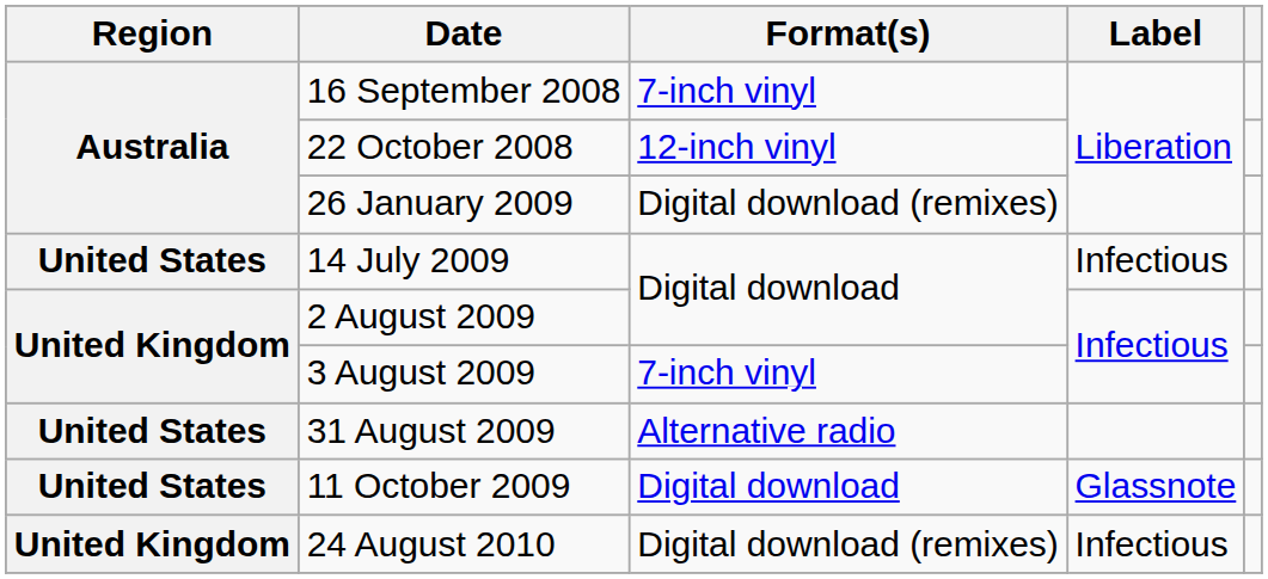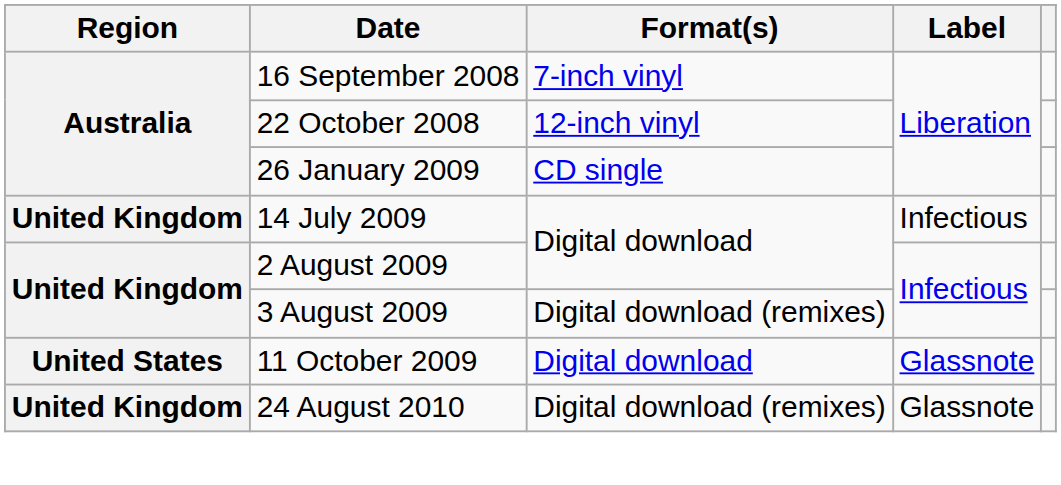 <table class="wikitable plainrowheaders">
 <tr>
 <th scope="col">Region</th>
 <th scope="col">Date</th>
 <th scope="col">Format(s)</th>
 <th scope="col">Label</th>
 <th scope="col"></th>
 </tr>
 <tr>
 <th scope="row" rowspan="3">Australia</th>
 <td>16 September 2008</td>
 <td><a href='#'>7-inch vinyl</a></td>
 <td rowspan="3"><a href='#'>Liberation</a></td>
 <td></td>
 </tr>
 <tr>
 <td>22 October 2008</td>
 <td><a href='#'>12-inch vinyl</a></td>
 <td></td>
 </tr>
 <tr>
 <td>26 January 2009</td>
-<td>Digital download (remixes)</td>
+<td><a href='#'>CD single</a></td>
 <td></td>
 </tr>
 <tr>
-<th scope="row">United States</th>
+<th scope="row">United Kingdom</th>
 <td>14 July 2009</td>
 <td rowspan="2">Digital download</td>
 <td>Infectious</td>
 <td></td>
 </tr>
 <tr>
 <th scope="row" rowspan="2">United Kingdom</th>
 <td>2 August 2009</td>
 <td rowspan="2"><a href='#'>Infectious</a></td>
 <td></td>
 </tr>
 <tr>
 <td>3 August 2009</td>
-<td><a href='#'>7-inch vinyl</a></td>
-<td></td>
-</tr>
-<tr>
-<th scope="row">United States</th>
-<td>31 August 2009</td>
-<td><a href='#'>Alternative radio</a></td>
-<td></td>
+<td>Digital download (remixes)</td>
 <td></td>
 </tr>
 <tr>
 <th scope="row">United States</th>
 <td>11 October 2009</td>
 <td><a href='#'>Digital download</a></td>
 <td><a href='#'>Glassnote</a></td>
 <td></td>
 </tr>
 <tr>
 <th scope="row">United Kingdom</th>
 <td>24 August 2010</td>
 <td>Digital download (remixes)</td>
-<td>Infectious</td>
+<td>Glassnote</td>
 <td></td>
 </tr>
 </table>
